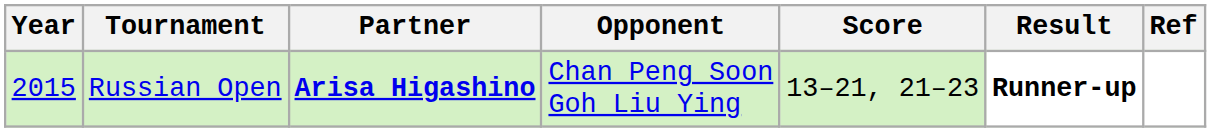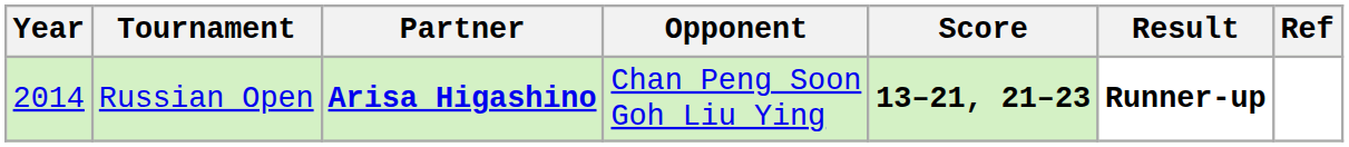 <table class="sortable wikitable" style="font-size: 90%;">
 <tr>
 <th>Year</th>
 <th>Tournament</th>
 <th>Partner</th>
 <th>Opponent</th>
 <th>Score</th>
 <th>Result</th>
 <th>Ref</th>
 </tr>
 <tr style="background:#D4F1C5">
-<td align="center"><a href='#'>2015</a></td>
+<td align="center"><a href='#'>2014</a></td>
 <td align="left"><a href='#'>Russian Open</a></td>
 <td align="left"><strong> <a href='#'>Arisa Higashino</a></strong></td>
 <td align="left"> <a href='#'>Chan Peng Soon</a><br> <a href='#'>Goh Liu Ying</a></td>
-<td align="left">13–21, 21–23</td>
+<td align="left"><strong>13–21, 21–23</strong></td>
 <td style="text-align:left; background:white"> <strong>Runner-up</strong></td>
 <td style="text-align:center; background:white"></td>
 </tr>
 </table>
